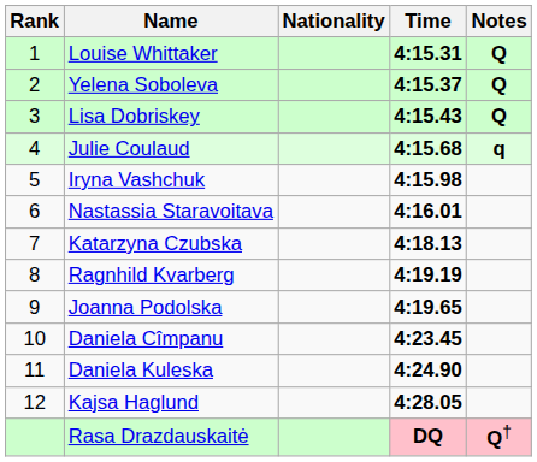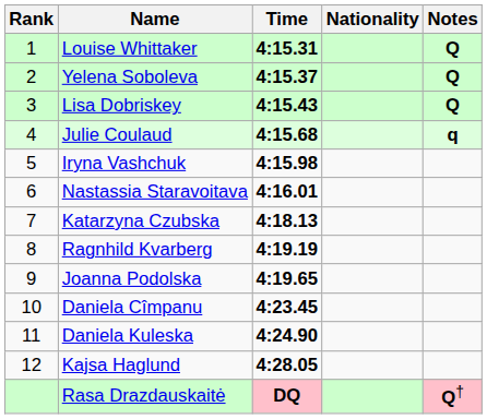 <table class="wikitable sortable" style="text-align:center">
 <tr>
 <th>Rank</th>
 <th>Name</th>
+<th>Time</th>
 <th>Nationality</th>
-<th>Time</th>
 <th>Notes</th>
 </tr>
 <tr bgcolor=ccffcc>
 <td>1</td>
 <td align=left><a href='#'>Louise Whittaker</a></td>
+<td><strong>4:15.31</strong></td>
 <td align=left></td>
-<td><strong>4:15.31</strong></td>
 <td><strong>Q</strong></td>
 </tr>
 <tr bgcolor=ccffcc>
 <td>2</td>
 <td align=left><a href='#'>Yelena Soboleva</a></td>
+<td><strong>4:15.37</strong></td>
 <td align=left></td>
-<td><strong>4:15.37</strong></td>
 <td><strong>Q</strong></td>
 </tr>
 <tr bgcolor=ccffcc>
 <td>3</td>
 <td align=left><a href='#'>Lisa Dobriskey</a></td>
+<td><strong>4:15.43</strong></td>
 <td align=left></td>
-<td><strong>4:15.43</strong></td>
 <td><strong>Q</strong></td>
 </tr>
 <tr bgcolor=ddffdd>
 <td>4</td>
 <td align=left><a href='#'>Julie Coulaud</a></td>
+<td><strong>4:15.68</strong></td>
 <td align=left></td>
-<td><strong>4:15.68</strong></td>
 <td><strong>q</strong></td>
 </tr>
 <tr>
 <td>5</td>
 <td align=left><a href='#'>Iryna Vashchuk</a></td>
+<td><strong>4:15.98</strong></td>
 <td align=left></td>
-<td><strong>4:15.98</strong></td>
 <td></td>
 </tr>
 <tr>
 <td>6</td>
 <td align=left><a href='#'>Nastassia Staravoitava</a></td>
+<td><strong>4:16.01</strong></td>
 <td align=left></td>
-<td><strong>4:16.01</strong></td>
 <td></td>
 </tr>
 <tr>
 <td>7</td>
 <td align=left><a href='#'>Katarzyna Czubska</a></td>
+<td><strong>4:18.13</strong></td>
 <td align=left></td>
-<td><strong>4:18.13</strong></td>
 <td></td>
 </tr>
 <tr>
 <td>8</td>
 <td align=left><a href='#'>Ragnhild Kvarberg</a></td>
+<td><strong>4:19.19</strong></td>
 <td align=left></td>
-<td><strong>4:19.19</strong></td>
 <td></td>
 </tr>
 <tr>
 <td>9</td>
 <td align=left><a href='#'>Joanna Podolska</a></td>
+<td><strong>4:19.65</strong></td>
 <td align=left></td>
-<td><strong>4:19.65</strong></td>
 <td></td>
 </tr>
 <tr>
 <td>10</td>
 <td align=left><a href='#'>Daniela Cîmpanu</a></td>
+<td><strong>4:23.45</strong></td>
 <td align=left></td>
-<td><strong>4:23.45</strong></td>
 <td></td>
 </tr>
 <tr>
 <td>11</td>
 <td align=left><a href='#'>Daniela Kuleska</a></td>
+<td><strong>4:24.90</strong></td>
 <td align=left></td>
-<td><strong>4:24.90</strong></td>
 <td></td>
 </tr>
 <tr>
 <td>12</td>
 <td align=left><a href='#'>Kajsa Haglund</a></td>
+<td><strong>4:28.05</strong></td>
 <td align=left></td>
-<td><strong>4:28.05</strong></td>
 <td></td>
 </tr>
 <tr bgcolor=ccffcc>
 <td></td>
 <td align=left><a href='#'>Rasa Drazdauskaitė</a></td>
+<td bgcolor=pink><strong>DQ</strong></td>
 <td align=left></td>
-<td bgcolor=pink><strong>DQ</strong></td>
 <td bgcolor=pink><strong>Q</strong><sup>†</sup></td>
 </tr>
 </table>
